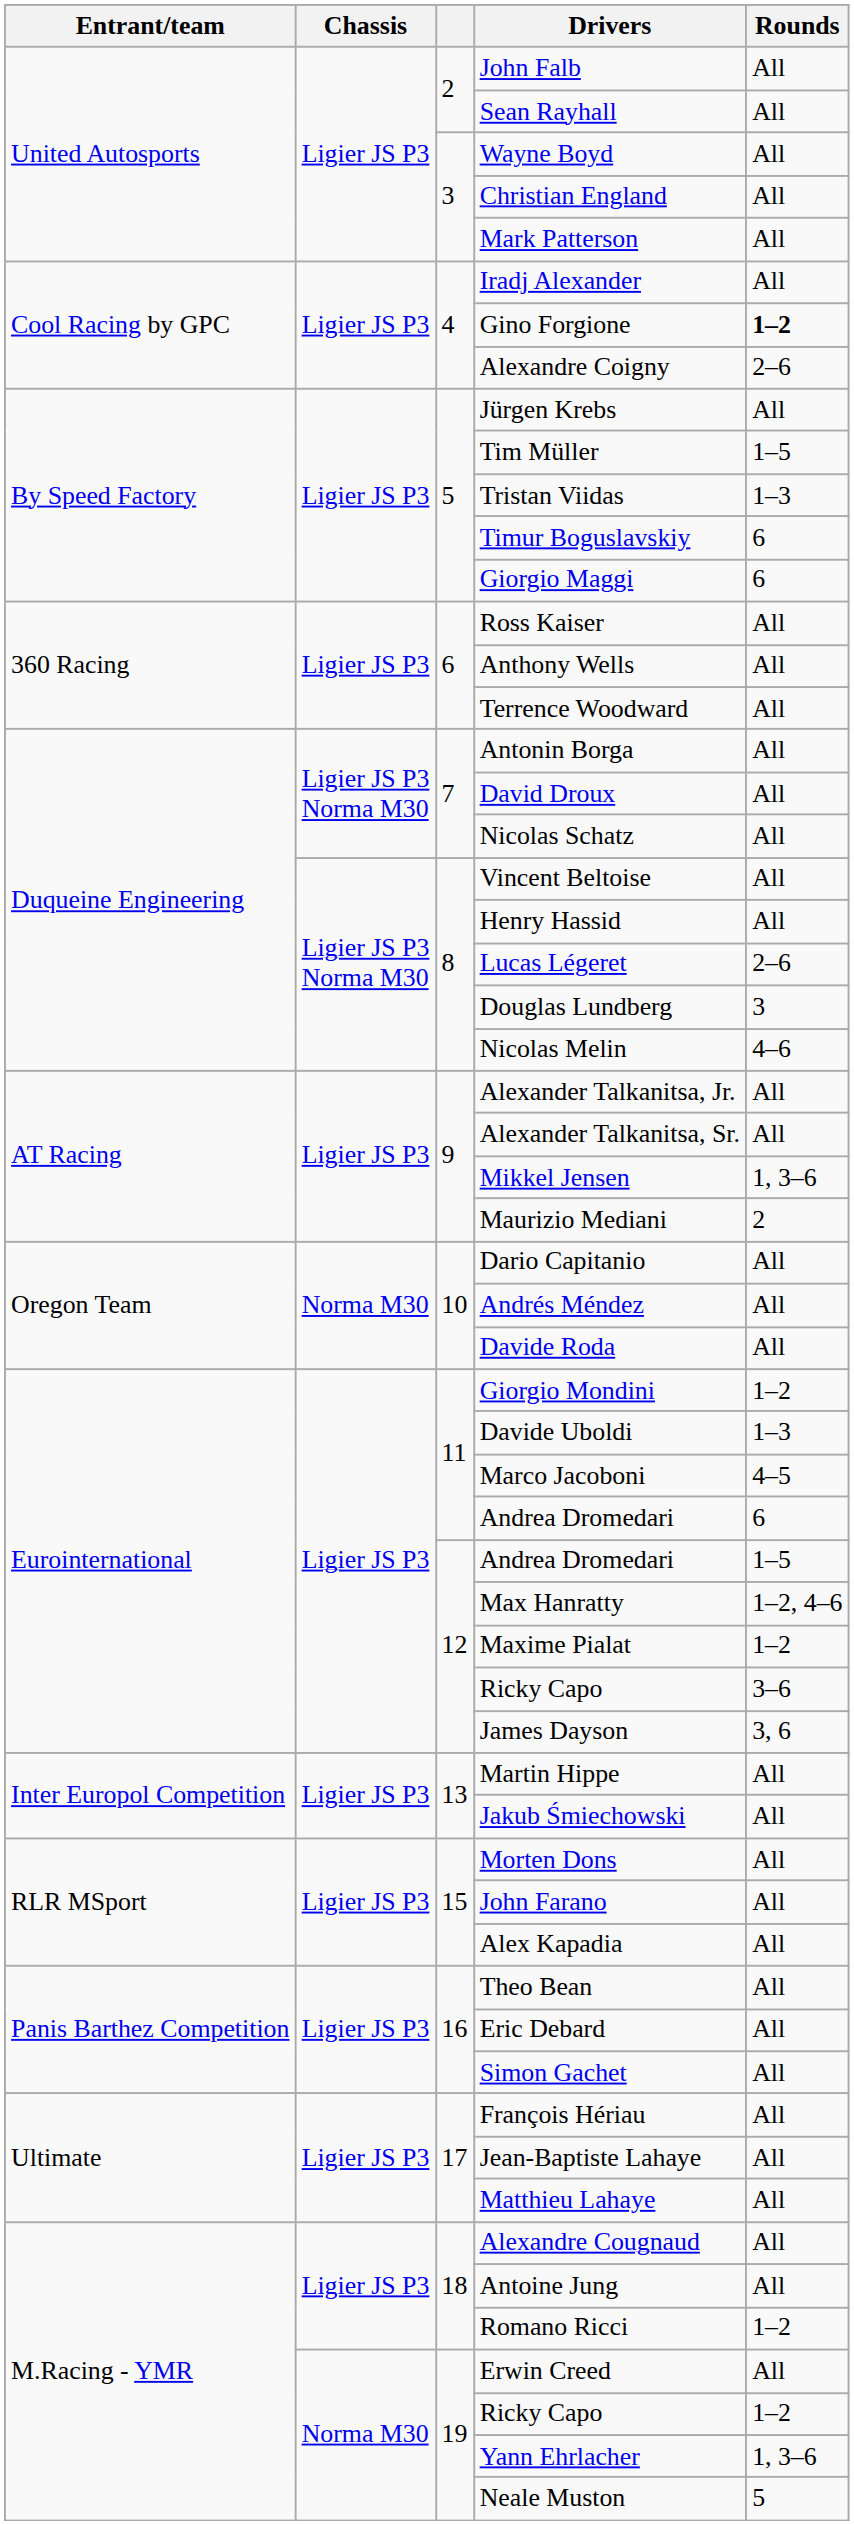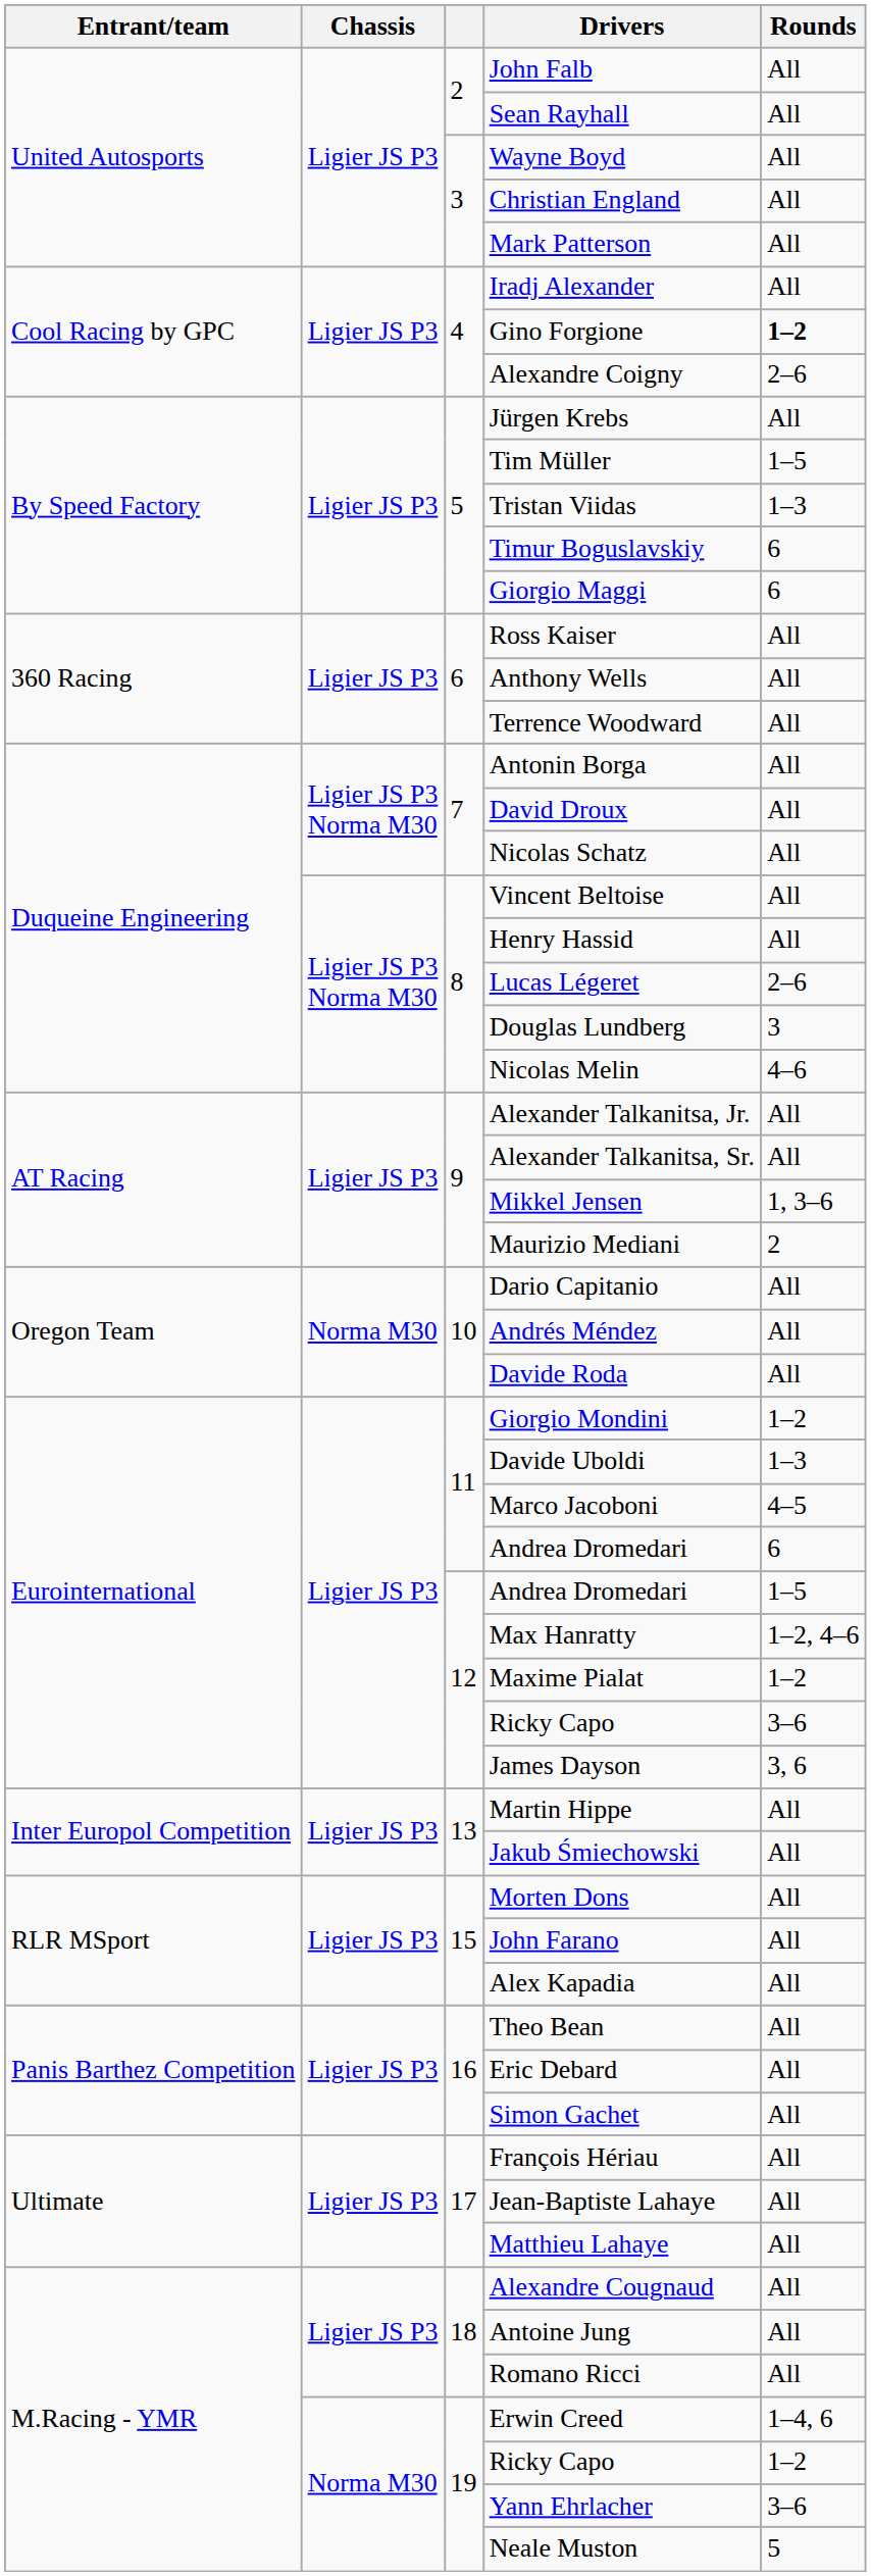 <table class="wikitable" style="font-size: 85%">
 <tr>
 <th>Entrant/team</th>
 <th>Chassis</th>
 <th></th>
 <th>Drivers</th>
 <th>Rounds</th>
 </tr>
 <tr>
 <td rowspan=5> <a href='#'>United Autosports</a></td>
 <td rowspan=5><a href='#'>Ligier JS P3</a></td>
 <td rowspan=2>2</td>
 <td> <a href='#'>John Falb</a></td>
 <td>All</td>
 </tr>
 <tr>
 <td> <a href='#'>Sean Rayhall</a></td>
 <td>All</td>
 </tr>
 <tr>
 <td rowspan=3>3</td>
 <td> <a href='#'>Wayne Boyd</a></td>
 <td>All</td>
 </tr>
 <tr>
 <td> <a href='#'>Christian England</a></td>
 <td>All</td>
 </tr>
 <tr>
 <td> <a href='#'>Mark Patterson</a></td>
 <td>All</td>
 </tr>
 <tr>
 <td rowspan=3> <a href='#'>Cool Racing</a> by GPC</td>
 <td rowspan=3><a href='#'>Ligier JS P3</a></td>
 <td rowspan=3>4</td>
 <td> <a href='#'>Iradj Alexander</a></td>
 <td>All</td>
 </tr>
 <tr>
 <td> Gino Forgione</td>
 <td><strong>1–2</strong></td>
 </tr>
 <tr>
 <td> Alexandre Coigny</td>
 <td>2–6</td>
 </tr>
 <tr>
 <td rowspan=5> <a href='#'>By Speed Factory</a></td>
 <td rowspan=5><a href='#'>Ligier JS P3</a></td>
 <td rowspan=5>5</td>
 <td> Jürgen Krebs</td>
 <td>All</td>
 </tr>
 <tr>
 <td> Tim Müller</td>
 <td>1–5</td>
 </tr>
 <tr>
 <td> Tristan Viidas</td>
 <td>1–3</td>
 </tr>
 <tr>
 <td> <a href='#'>Timur Boguslavskiy</a></td>
 <td>6</td>
 </tr>
 <tr>
 <td> <a href='#'>Giorgio Maggi</a></td>
 <td>6</td>
 </tr>
 <tr>
 <td rowspan=3> 360 Racing</td>
 <td rowspan=3><a href='#'>Ligier JS P3</a></td>
 <td rowspan=3>6</td>
 <td> Ross Kaiser</td>
 <td>All</td>
 </tr>
 <tr>
 <td> Anthony Wells</td>
 <td>All</td>
 </tr>
 <tr>
 <td> Terrence Woodward</td>
 <td>All</td>
 </tr>
 <tr>
 <td rowspan=8> <a href='#'>Duqueine Engineering</a></td>
 <td rowspan=3><a href='#'>Ligier JS P3</a> <small></small><br><a href='#'>Norma M30</a> <small></small></td>
 <td rowspan=3>7</td>
 <td> Antonin Borga</td>
 <td>All</td>
 </tr>
 <tr>
 <td> <a href='#'>David Droux</a></td>
 <td>All</td>
 </tr>
 <tr>
 <td> Nicolas Schatz</td>
 <td>All</td>
 </tr>
 <tr>
 <td rowspan=5><a href='#'>Ligier JS P3</a> <small></small><br><a href='#'>Norma M30</a> <small></small></td>
 <td rowspan=5>8</td>
 <td> Vincent Beltoise</td>
 <td>All</td>
 </tr>
 <tr>
 <td> Henry Hassid</td>
 <td>All</td>
 </tr>
 <tr>
 <td> <a href='#'>Lucas Légeret</a></td>
 <td>2–6</td>
 </tr>
 <tr>
 <td> Douglas Lundberg</td>
 <td>3</td>
 </tr>
 <tr>
 <td> Nicolas Melin</td>
 <td>4–6</td>
 </tr>
 <tr>
 <td rowspan=4> <a href='#'>AT Racing</a></td>
 <td rowspan=4><a href='#'>Ligier JS P3</a></td>
 <td rowspan=4>9</td>
 <td> Alexander Talkanitsa, Jr.</td>
 <td>All</td>
 </tr>
 <tr>
 <td> Alexander Talkanitsa, Sr.</td>
 <td>All</td>
 </tr>
 <tr>
 <td> <a href='#'>Mikkel Jensen</a></td>
 <td>1, 3–6</td>
 </tr>
 <tr>
 <td> Maurizio Mediani</td>
 <td>2</td>
 </tr>
 <tr>
 <td rowspan=3> Oregon Team</td>
 <td rowspan=3><a href='#'>Norma M30</a></td>
 <td rowspan=3>10</td>
 <td> Dario Capitanio</td>
 <td>All</td>
 </tr>
 <tr>
 <td> <a href='#'>Andrés Méndez</a></td>
 <td>All</td>
 </tr>
 <tr>
 <td> <a href='#'>Davide Roda</a></td>
 <td>All</td>
 </tr>
 <tr>
 <td rowspan=9> <a href='#'>Eurointernational</a></td>
 <td rowspan=9><a href='#'>Ligier JS P3</a></td>
 <td rowspan=4>11</td>
 <td> <a href='#'>Giorgio Mondini</a></td>
 <td>1–2</td>
 </tr>
 <tr>
 <td> Davide Uboldi</td>
 <td>1–3</td>
 </tr>
 <tr>
 <td> Marco Jacoboni</td>
 <td>4–5</td>
 </tr>
 <tr>
 <td> Andrea Dromedari</td>
 <td>6</td>
 </tr>
 <tr>
 <td rowspan=5>12</td>
 <td> Andrea Dromedari</td>
 <td>1–5</td>
 </tr>
 <tr>
 <td> Max Hanratty</td>
 <td>1–2, 4–6</td>
 </tr>
 <tr>
 <td> Maxime Pialat</td>
 <td>1–2</td>
 </tr>
 <tr>
 <td> Ricky Capo</td>
 <td>3–6</td>
 </tr>
 <tr>
 <td> James Dayson</td>
 <td>3, 6</td>
 </tr>
 <tr>
 <td rowspan=2> <a href='#'>Inter Europol Competition</a></td>
 <td rowspan=2><a href='#'>Ligier JS P3</a></td>
 <td rowspan=2>13</td>
 <td> Martin Hippe</td>
 <td>All</td>
 </tr>
 <tr>
 <td> <a href='#'>Jakub Śmiechowski</a></td>
 <td>All</td>
 </tr>
 <tr>
 <td rowspan=3> RLR MSport</td>
 <td rowspan=3><a href='#'>Ligier JS P3</a></td>
 <td rowspan=3>15</td>
 <td> <a href='#'>Morten Dons</a></td>
 <td>All</td>
 </tr>
 <tr>
 <td> <a href='#'>John Farano</a></td>
 <td>All</td>
 </tr>
 <tr>
 <td> Alex Kapadia</td>
 <td>All</td>
 </tr>
 <tr>
 <td rowspan=3> <a href='#'>Panis Barthez Competition</a></td>
 <td rowspan=3><a href='#'>Ligier JS P3</a></td>
 <td rowspan=3>16</td>
 <td> Theo Bean</td>
 <td>All</td>
 </tr>
 <tr>
 <td> Eric Debard</td>
 <td>All</td>
 </tr>
 <tr>
 <td> <a href='#'>Simon Gachet</a></td>
 <td>All</td>
 </tr>
 <tr>
 <td rowspan=3> Ultimate</td>
 <td rowspan=3><a href='#'>Ligier JS P3</a></td>
 <td rowspan=3>17</td>
 <td> François Hériau</td>
 <td>All</td>
 </tr>
 <tr>
 <td> Jean-Baptiste Lahaye</td>
 <td>All</td>
 </tr>
 <tr>
 <td> <a href='#'>Matthieu Lahaye</a></td>
 <td>All</td>
 </tr>
 <tr>
 <td rowspan=7> M.Racing - <a href='#'>YMR</a></td>
 <td rowspan=3><a href='#'>Ligier JS P3</a></td>
 <td rowspan=3>18</td>
 <td> <a href='#'>Alexandre Cougnaud</a></td>
 <td>All</td>
 </tr>
 <tr>
 <td> Antoine Jung</td>
 <td>All</td>
 </tr>
 <tr>
 <td> Romano Ricci</td>
-<td>1–2</td>
+<td>All</td>
 </tr>
 <tr>
 <td rowspan=4><a href='#'>Norma M30</a></td>
 <td rowspan=4>19</td>
 <td> Erwin Creed</td>
-<td>All</td>
+<td>1–4, 6</td>
 </tr>
 <tr>
 <td> Ricky Capo</td>
 <td>1–2</td>
 </tr>
 <tr>
 <td> <a href='#'>Yann Ehrlacher</a></td>
-<td>1, 3–6</td>
+<td>3–6</td>
 </tr>
 <tr>
 <td> Neale Muston</td>
 <td>5</td>
 </tr>
 </table>
